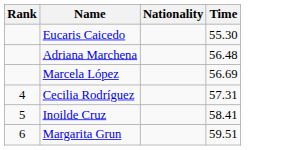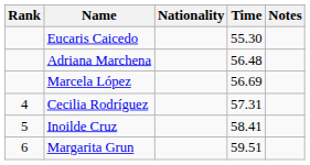 <table class="wikitable sortable" style="text-align:center">
 <tr>
 <th>Rank</th>
 <th>Name</th>
 <th>Nationality</th>
 <th>Time</th>
+<th>Notes</th>
 </tr>
 <tr>
 <td></td>
 <td align=left><a href='#'>Eucaris Caicedo</a></td>
 <td align=left></td>
 <td>55.30</td>
+<td></td>
 </tr>
 <tr>
 <td></td>
 <td align=left><a href='#'>Adriana Marchena</a></td>
 <td align=left></td>
 <td>56.48</td>
+<td></td>
 </tr>
 <tr>
 <td></td>
 <td align=left><a href='#'>Marcela López</a></td>
 <td align=left></td>
 <td>56.69</td>
+<td></td>
 </tr>
 <tr>
 <td>4</td>
 <td align=left><a href='#'>Cecilia Rodríguez</a></td>
 <td align=left></td>
 <td>57.31</td>
+<td></td>
 </tr>
 <tr>
 <td>5</td>
 <td align=left><a href='#'>Inoilde Cruz</a></td>
 <td align=left></td>
 <td>58.41</td>
+<td></td>
 </tr>
 <tr>
 <td>6</td>
 <td align=left><a href='#'>Margarita Grun</a></td>
 <td align=left></td>
 <td>59.51</td>
+<td></td>
 </tr>
 </table>
